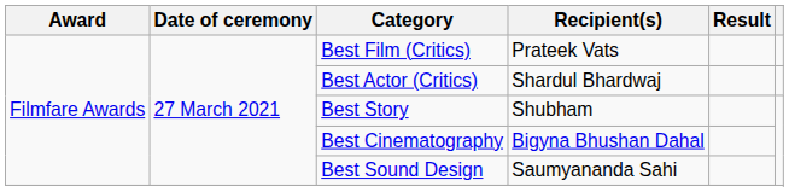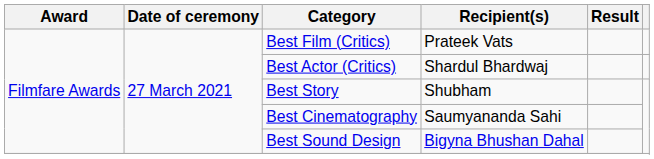 <table class="wikitable plainrowheaders sortable">
 <tr>
 <th>Award</th>
 <th>Date of ceremony</th>
 <th>Category</th>
 <th>Recipient(s)</th>
 <th>Result</th>
 <th></th>
 </tr>
 <tr>
 <td rowspan=5><a href='#'>Filmfare Awards</a></td>
 <td rowspan=5><a href='#'>27 March 2021</a></td>
 <td><a href='#'>Best Film (Critics)</a></td>
 <td>Prateek Vats</td>
 <td></td>
 <td></td>
 </tr>
 <tr>
 <td><a href='#'>Best Actor (Critics)</a></td>
 <td>Shardul Bhardwaj</td>
 <td></td>
 </tr>
 <tr>
 <td><a href='#'>Best Story</a></td>
 <td>Shubham</td>
 <td></td>
 <td rowspan=4></td>
 </tr>
 <tr>
 <td><a href='#'>Best Cinematography</a></td>
-<td><a href='#'>Bigyna Bhushan Dahal</a></td>
+<td>Saumyananda Sahi</td>
 <td></td>
 </tr>
 <tr>
 <td><a href='#'>Best Sound Design</a></td>
-<td>Saumyananda Sahi</td>
+<td><a href='#'>Bigyna Bhushan Dahal</a></td>
 <td></td>
 </tr>
 <tr>
 </tr>
 </table>
